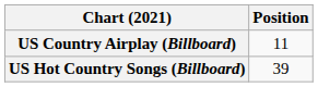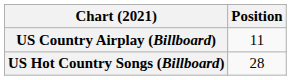 <table class="wikitable sortable plainrowheaders" style="text-align:center">
 <tr>
 <th>Chart (2021)</th>
 <th>Position</th>
 </tr>
 <tr>
 <th scope="row">US Country Airplay (<em>Billboard</em>)</th>
 <td>11</td>
 </tr>
 <tr>
 <th scope="row">US Hot Country Songs (<em>Billboard</em>)</th>
-<td>39</td>
+<td>28</td>
 </tr>
 </table>
